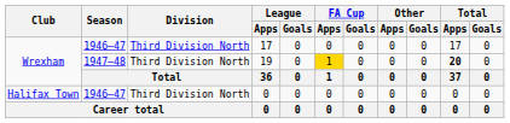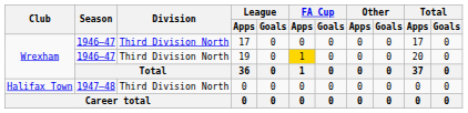 <table class="wikitable" style="text-align:center;">
 <tr>
 <th rowspan="2">Club</th>
 <th rowspan="2">Season</th>
 <th rowspan="2">Division</th>
 <th colspan="2">League</th>
 <th colspan="2"><a href='#'>FA Cup</a></th>
 <th colspan="2">Other</th>
 <th colspan="2">Total</th>
 </tr>
 <tr>
 <th>Apps</th>
 <th>Goals</th>
 <th>Apps</th>
 <th>Goals</th>
 <th>Apps</th>
 <th>Goals</th>
 <th>Apps</th>
 <th>Goals</th>
 </tr>
 <tr>
 <td rowspan="3"><a href='#'>Wrexham</a></td>
 <td><a href='#'>1946–47</a></td>
 <td><a href='#'>Third Division North</a></td>
 <td>17</td>
 <td>0</td>
 <td>0</td>
 <td>0</td>
 <td>0</td>
 <td>0</td>
 <td>17</td>
 <td>0</td>
 </tr>
 <tr>
-<td><a href='#'>1947–48</a></td>
+<td><a href='#'>1946–47</a></td>
 <td>Third Division North</td>
 <td>19</td>
 <td>0</td>
 <td style="background: gold;">1</td>
 <td>0</td>
 <td>0</td>
 <td>0</td>
-<td><strong>20</strong></td>
+<td>20</td>
 <td>0</td>
 </tr>
 <tr>
 <th colspan="2">Total</th>
 <th>36</th>
 <th>0</th>
 <th>1</th>
 <th>0</th>
 <th>0</th>
 <th>0</th>
 <th>37</th>
 <th>0</th>
 </tr>
 <tr>
 <td><a href='#'>Halifax Town</a></td>
-<td><a href='#'>1946–47</a></td>
+<td><a href='#'>1947–48</a></td>
 <td>Third Division North</td>
 <td>0</td>
 <td>0</td>
 <td>0</td>
 <td>0</td>
 <td>0</td>
 <td>0</td>
 <td>0</td>
 <td>0</td>
 </tr>
 <tr>
 <th colspan="3">Career total</th>
 <th>0</th>
 <th>0</th>
 <th>0</th>
 <th>0</th>
 <th>0</th>
 <th>0</th>
 <th>0</th>
 <th>0</th>
 </tr>
 </table>
